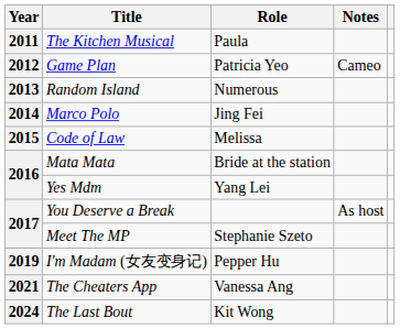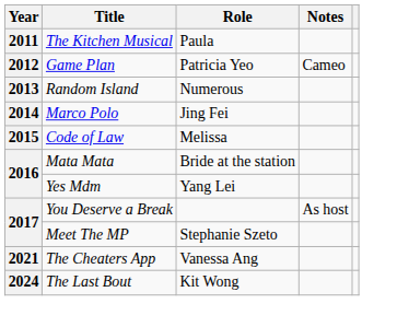 <table class="wikitable sortable plainrowheaders">
 <tr>
 <th scope="col">Year</th>
 <th scope="col">Title</th>
 <th scope="col">Role</th>
 <th scope="col" class="unsortable">Notes</th>
 <th scope="col" class="unsortable"></th>
 </tr>
 <tr>
 <th>2011</th>
 <td><em><a href='#'>The Kitchen Musical</a></em></td>
 <td>Paula</td>
 <td></td>
 <td></td>
 </tr>
 <tr>
 <th scope="row">2012</th>
 <td><em><a href='#'>Game Plan</a></em></td>
 <td>Patricia Yeo</td>
 <td>Cameo</td>
 <td></td>
 </tr>
 <tr>
 <th scope="row">2013</th>
 <td><em>Random Island</em></td>
 <td>Numerous</td>
 <td></td>
 <td></td>
 </tr>
 <tr>
 <th scope="row">2014</th>
 <td><em><a href='#'>Marco Polo</a></em></td>
 <td>Jing Fei</td>
 <td></td>
 <td></td>
 </tr>
 <tr>
 <th scope="row">2015</th>
 <td><em><a href='#'>Code of Law</a></em></td>
 <td>Melissa</td>
 <td></td>
 <td></td>
 </tr>
 <tr>
 <th scope="row" rowspan="2">2016</th>
 <td><em>Mata Mata</em></td>
 <td>Bride at the station</td>
 <td></td>
 <td></td>
 </tr>
 <tr>
 <td><em>Yes Mdm</em></td>
 <td>Yang Lei</td>
 <td></td>
 <td></td>
 </tr>
 <tr>
 <th scope="row" rowspan="2">2017</th>
 <td><em>You Deserve a Break</em></td>
 <td></td>
 <td>As host</td>
 <td></td>
 </tr>
 <tr>
 <td><em>Meet The MP</em></td>
 <td>Stephanie Szeto</td>
 <td></td>
 <td></td>
 </tr>
 <tr>
-<th scope="row">2019</th>
-<td><em>I'm Madam</em> (女友变身记)</td>
-<td>Pepper Hu</td>
-<td></td>
-<td></td>
-</tr>
-<tr>
 <th scope="row">2021</th>
 <td><em>The Cheaters App</em></td>
 <td>Vanessa Ang</td>
 <td></td>
 <td></td>
 </tr>
 <tr>
 <th scope="row">2024</th>
 <td><em>The Last Bout</em></td>
 <td>Kit Wong</td>
 <td></td>
 <td></td>
 </tr>
 </table>
